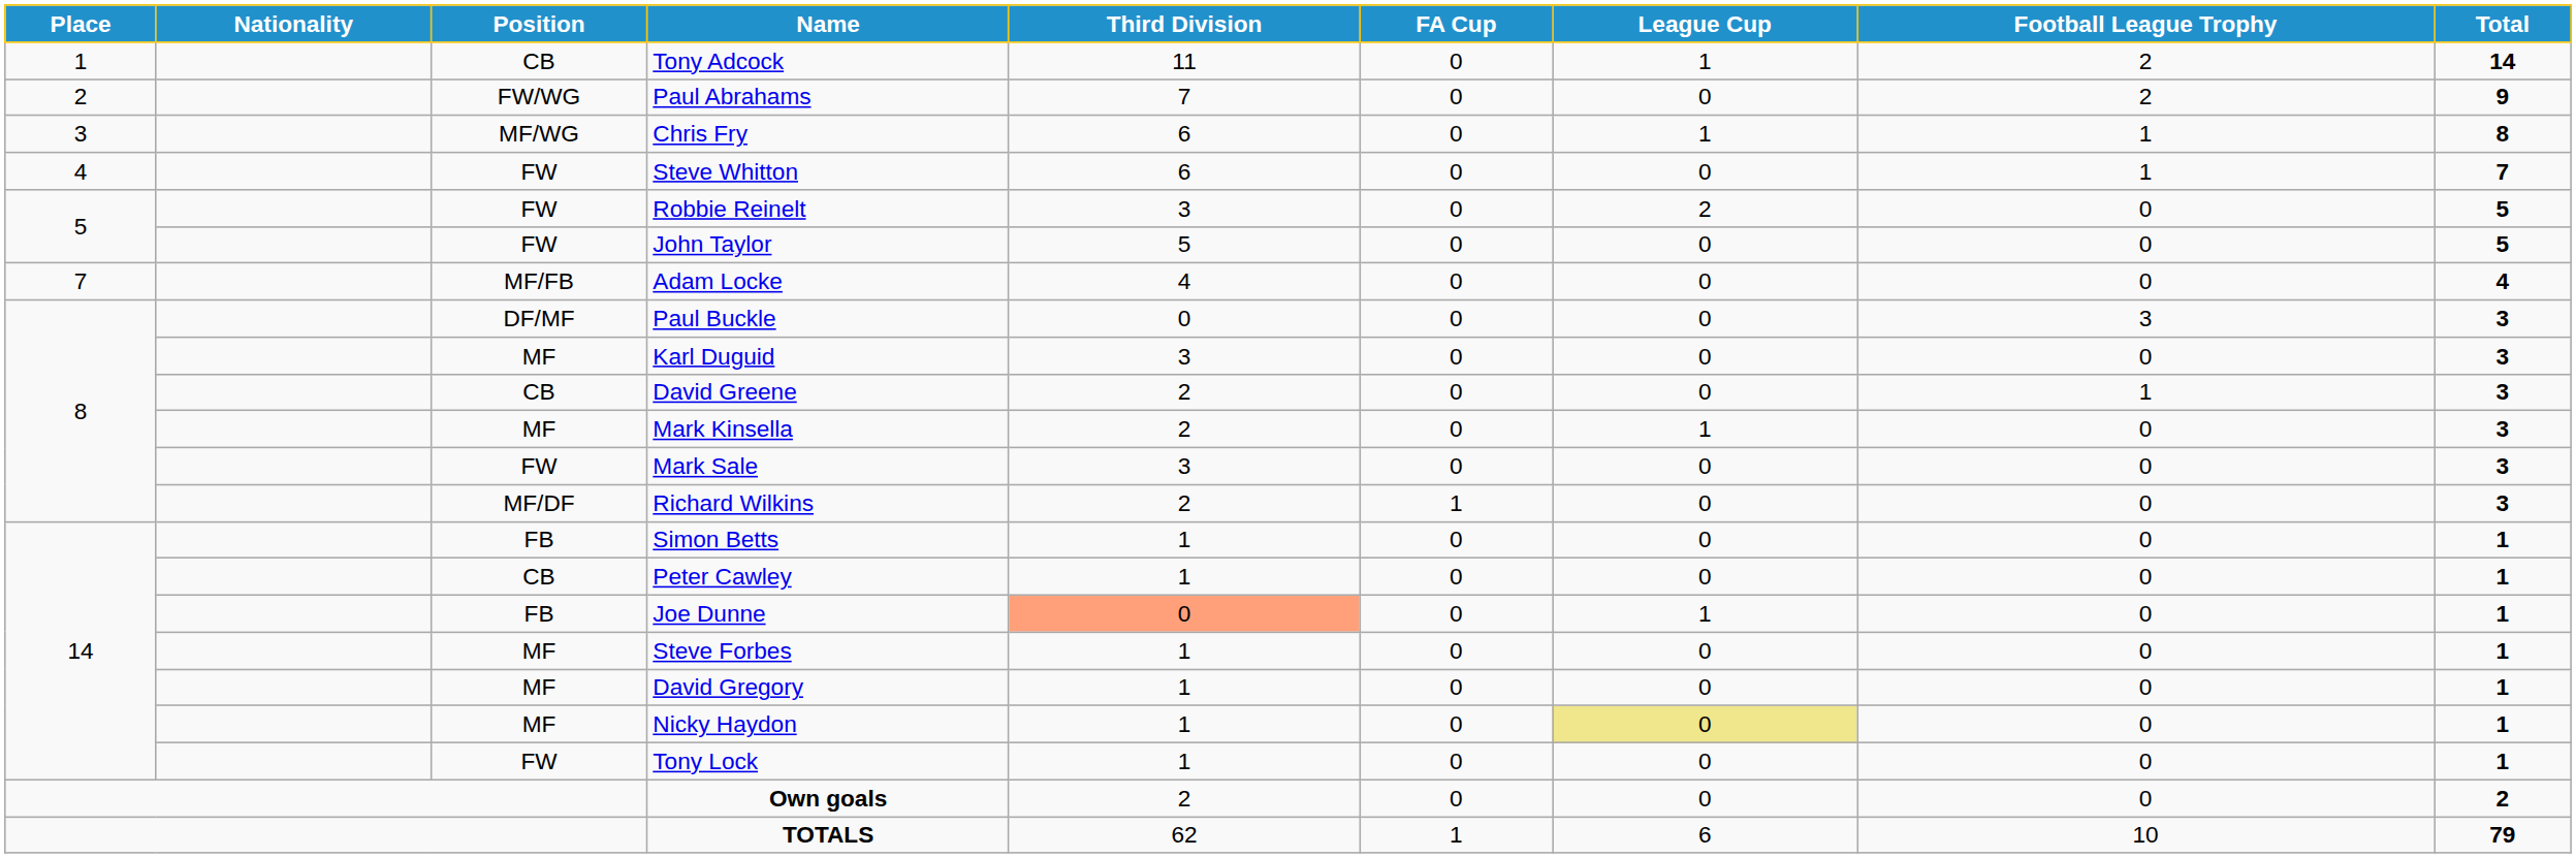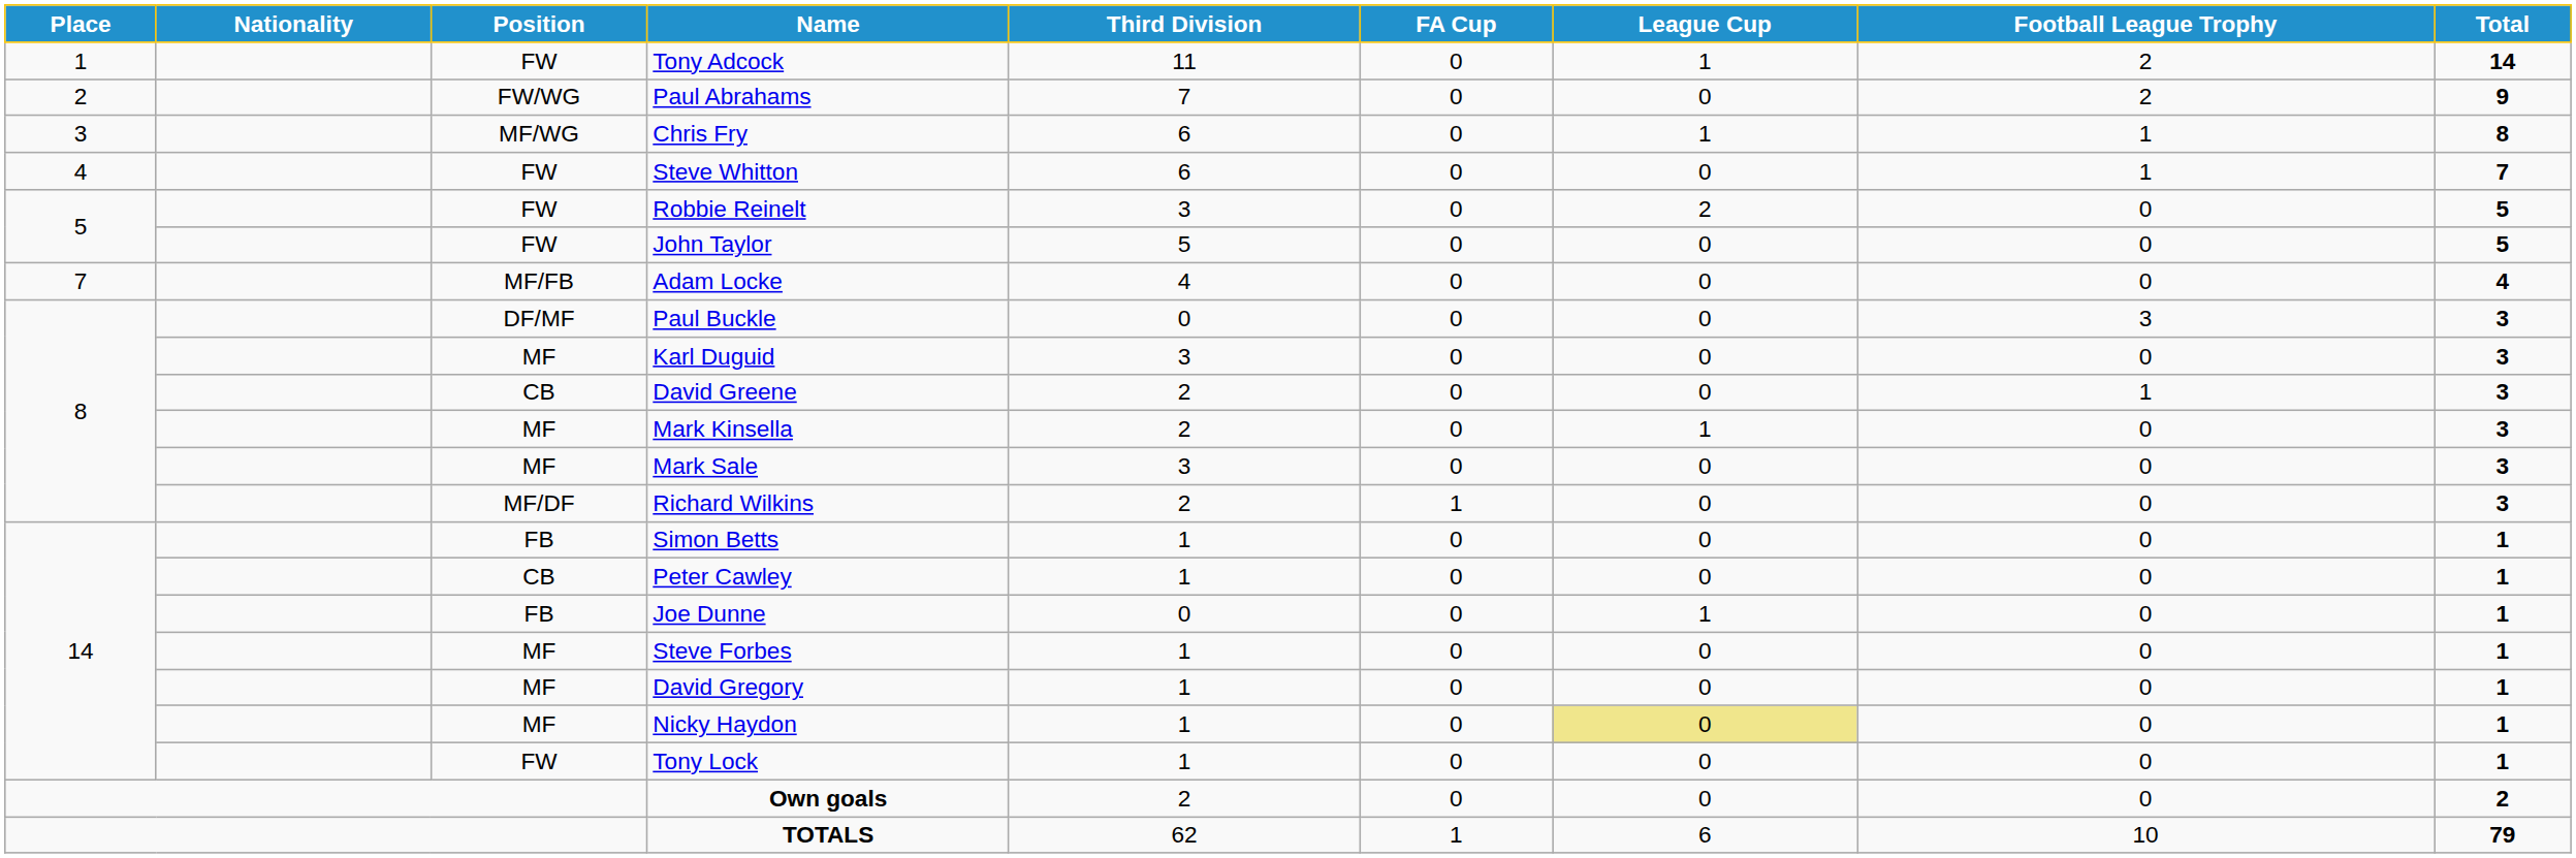 <table class="wikitable" style="text-align:center; font-size:90%; width:100%;">
 <tr>
 <th style="background:#2191CC; color:white; border:1px solid #F7C408; text-align:center;">Place</th>
 <th style="background:#2191CC; color:white; border:1px solid #F7C408; text-align:center;">Nationality</th>
 <th style="background:#2191CC; color:white; border:1px solid #F7C408; text-align:center;">Position</th>
 <th style="background:#2191CC; color:white; border:1px solid #F7C408; text-align:center;">Name</th>
 <th style="background:#2191CC; color:white; border:1px solid #F7C408; text-align:center;">Third Division</th>
 <th style="background:#2191CC; color:white; border:1px solid #F7C408; text-align:center;">FA Cup</th>
 <th style="background:#2191CC; color:white; border:1px solid #F7C408; text-align:center;">League Cup</th>
 <th style="background:#2191CC; color:white; border:1px solid #F7C408; text-align:center;">Football League Trophy</th>
 <th style="background:#2191CC; color:white; border:1px solid #F7C408; text-align:center;">Total</th>
 </tr>
 <tr>
 <td>1</td>
 <td></td>
-<td>CB</td>
+<td>FW</td>
 <td align="left"><a href='#'>Tony Adcock</a></td>
 <td>11</td>
 <td>0</td>
 <td>1</td>
 <td>2</td>
 <td><strong>14</strong></td>
 </tr>
 <tr>
 <td>2</td>
 <td></td>
 <td>FW/WG</td>
 <td align="left"><a href='#'>Paul Abrahams</a></td>
 <td>7</td>
 <td>0</td>
 <td>0</td>
 <td>2</td>
 <td><strong>9</strong></td>
 </tr>
 <tr>
 <td>3</td>
 <td></td>
 <td>MF/WG</td>
 <td align="left"><a href='#'>Chris Fry</a></td>
 <td>6</td>
 <td>0</td>
 <td>1</td>
 <td>1</td>
 <td><strong>8</strong></td>
 </tr>
 <tr>
 <td>4</td>
 <td></td>
 <td>FW</td>
 <td align="left"><a href='#'>Steve Whitton</a></td>
 <td>6</td>
 <td>0</td>
 <td>0</td>
 <td>1</td>
 <td><strong>7</strong></td>
 </tr>
 <tr>
 <td rowspan=2>5</td>
 <td></td>
 <td>FW</td>
 <td align="left"><a href='#'>Robbie Reinelt</a></td>
 <td>3</td>
 <td>0</td>
 <td>2</td>
 <td>0</td>
 <td><strong>5</strong></td>
 </tr>
 <tr>
 <td></td>
 <td>FW</td>
 <td align="left"><a href='#'>John Taylor</a></td>
 <td>5</td>
 <td>0</td>
 <td>0</td>
 <td>0</td>
 <td><strong>5</strong></td>
 </tr>
 <tr>
 <td>7</td>
 <td></td>
 <td>MF/FB</td>
 <td align="left"><a href='#'>Adam Locke</a></td>
 <td>4</td>
 <td>0</td>
 <td>0</td>
 <td>0</td>
 <td><strong>4</strong></td>
 </tr>
 <tr>
 <td rowspan=6>8</td>
 <td></td>
 <td>DF/MF</td>
 <td align="left"><a href='#'>Paul Buckle</a></td>
 <td>0</td>
 <td>0</td>
 <td>0</td>
 <td>3</td>
 <td><strong>3</strong></td>
 </tr>
 <tr>
 <td></td>
 <td>MF</td>
 <td align="left"><a href='#'>Karl Duguid</a></td>
 <td>3</td>
 <td>0</td>
 <td>0</td>
 <td>0</td>
 <td><strong>3</strong></td>
 </tr>
 <tr>
 <td></td>
 <td>CB</td>
 <td align="left"><a href='#'>David Greene</a></td>
 <td>2</td>
 <td>0</td>
 <td>0</td>
 <td>1</td>
 <td><strong>3</strong></td>
 </tr>
 <tr>
 <td></td>
 <td>MF</td>
 <td align="left"><a href='#'>Mark Kinsella</a></td>
 <td>2</td>
 <td>0</td>
 <td>1</td>
 <td>0</td>
 <td><strong>3</strong></td>
 </tr>
 <tr>
 <td></td>
-<td>FW</td>
+<td>MF</td>
 <td align="left"><a href='#'>Mark Sale</a></td>
 <td>3</td>
 <td>0</td>
 <td>0</td>
 <td>0</td>
 <td><strong>3</strong></td>
 </tr>
 <tr>
 <td></td>
 <td>MF/DF</td>
 <td align="left"><a href='#'>Richard Wilkins</a></td>
 <td>2</td>
 <td>1</td>
 <td>0</td>
 <td>0</td>
 <td><strong>3</strong></td>
 </tr>
 <tr>
 <td rowspan=7>14</td>
 <td></td>
 <td>FB</td>
 <td align="left"><a href='#'>Simon Betts</a></td>
 <td>1</td>
 <td>0</td>
 <td>0</td>
 <td>0</td>
 <td><strong>1</strong></td>
 </tr>
 <tr>
 <td></td>
 <td>CB</td>
 <td align="left"><a href='#'>Peter Cawley</a></td>
 <td>1</td>
 <td>0</td>
 <td>0</td>
 <td>0</td>
 <td><strong>1</strong></td>
 </tr>
 <tr>
 <td></td>
 <td>FB</td>
 <td align="left"><a href='#'>Joe Dunne</a></td>
-<td style="background: lightsalmon;">0</td>
+<td>0</td>
 <td>0</td>
 <td>1</td>
 <td>0</td>
 <td><strong>1</strong></td>
 </tr>
 <tr>
 <td></td>
 <td>MF</td>
 <td align="left"><a href='#'>Steve Forbes</a></td>
 <td>1</td>
 <td>0</td>
 <td>0</td>
 <td>0</td>
 <td><strong>1</strong></td>
 </tr>
 <tr>
 <td></td>
 <td>MF</td>
 <td align="left"><a href='#'>David Gregory</a></td>
 <td>1</td>
 <td>0</td>
 <td>0</td>
 <td>0</td>
 <td><strong>1</strong></td>
 </tr>
 <tr>
 <td></td>
 <td>MF</td>
 <td align="left"><a href='#'>Nicky Haydon</a></td>
 <td>1</td>
 <td>0</td>
 <td style="background: khaki;">0</td>
 <td>0</td>
 <td><strong>1</strong></td>
 </tr>
 <tr>
 <td></td>
 <td>FW</td>
 <td align="left"><a href='#'>Tony Lock</a></td>
 <td>1</td>
 <td>0</td>
 <td>0</td>
 <td>0</td>
 <td><strong>1</strong></td>
 </tr>
 <tr>
 <td colspan="3"></td>
 <td><strong>Own goals</strong></td>
 <td>2</td>
 <td>0</td>
 <td>0</td>
 <td>0</td>
 <td><strong>2</strong></td>
 </tr>
 <tr>
 <td colspan="3"></td>
 <td><strong>TOTALS</strong></td>
 <td>62</td>
 <td>1</td>
 <td>6</td>
 <td>10</td>
 <td><strong>79</strong></td>
 </tr>
 </table>
